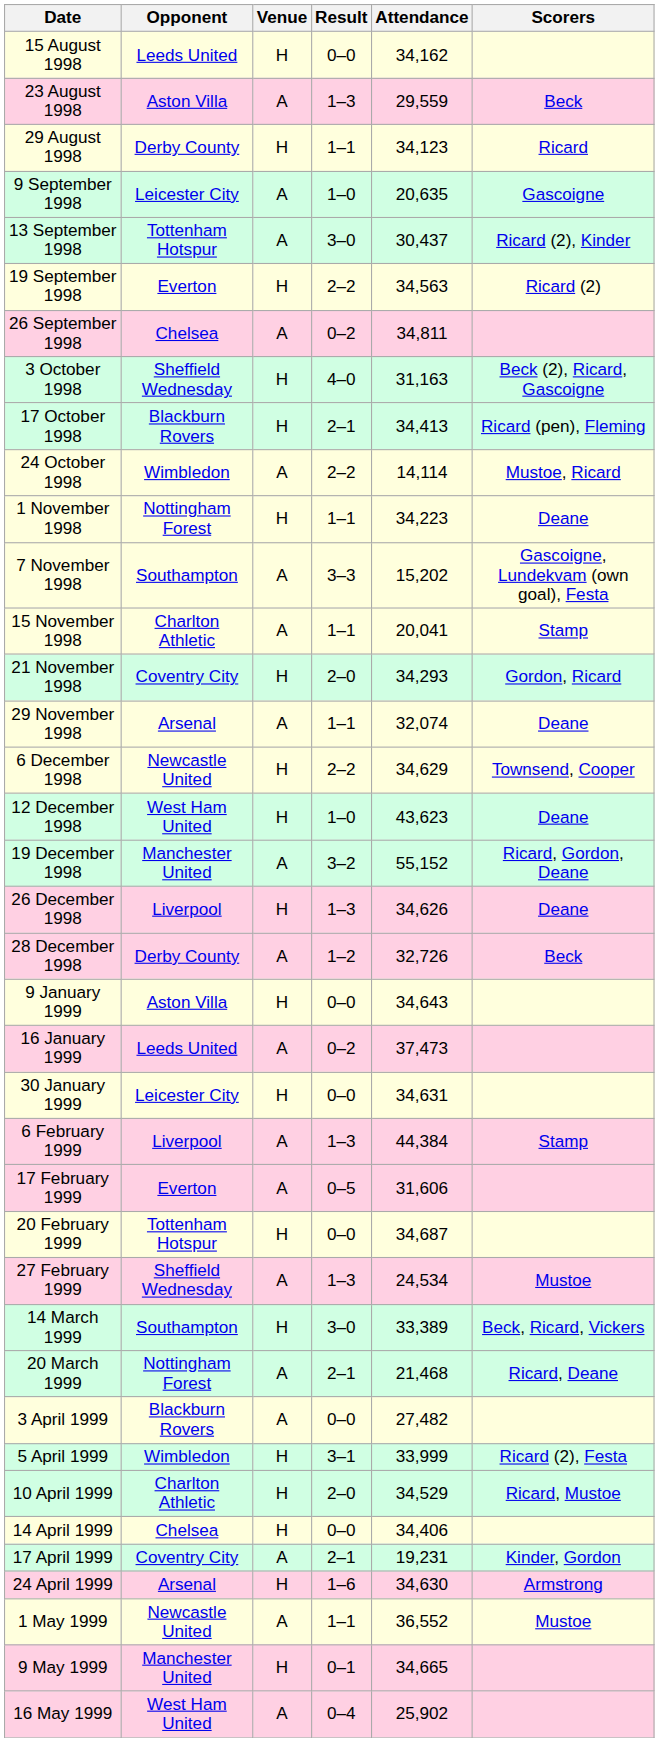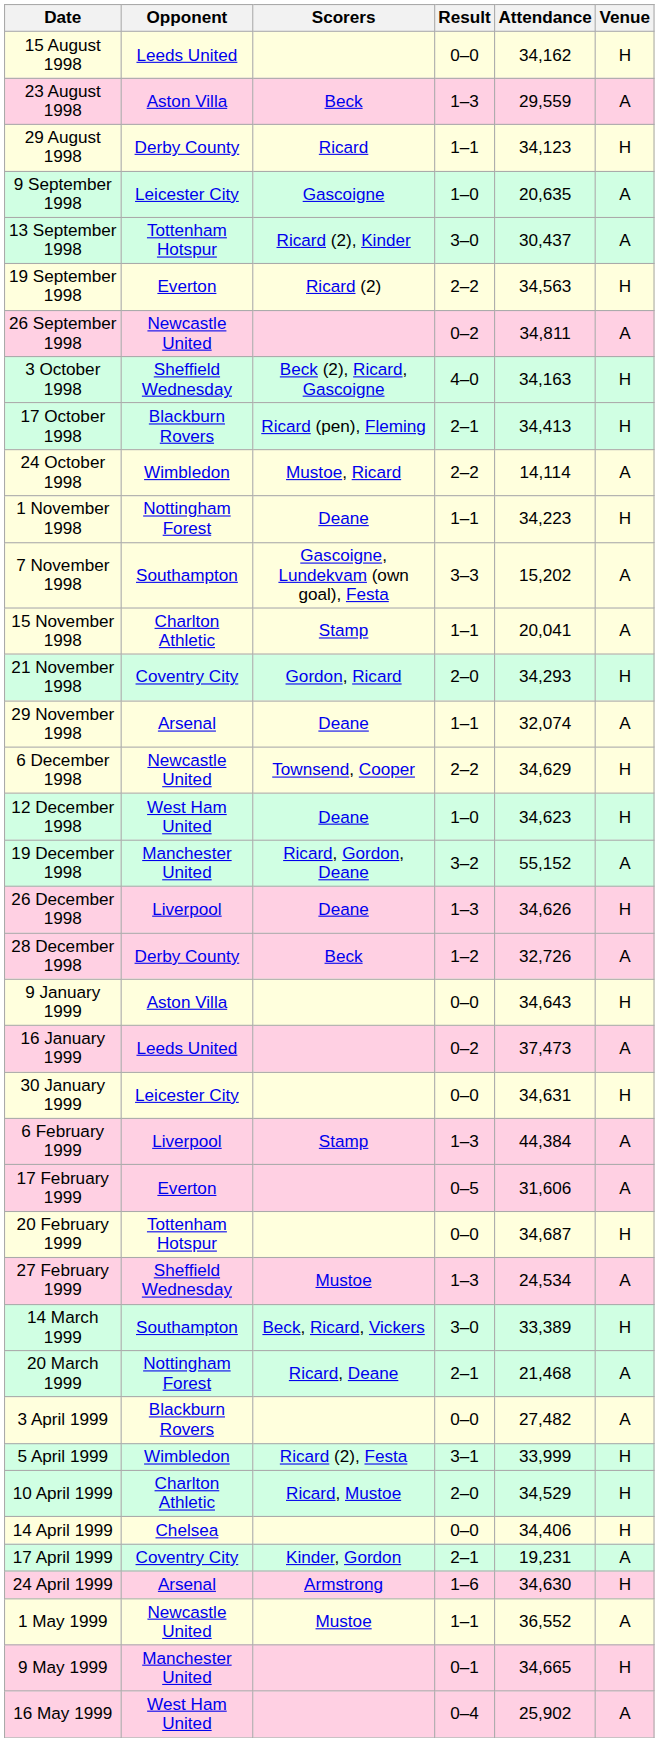 <table class="wikitable sortable" style="font-size:100%; text-align:center">
 <tr>
 <th>Date</th>
 <th>Opponent</th>
-<th>Venue</th>
+<th>Scorers</th>
 <th>Result</th>
 <th>Attendance</th>
-<th>Scorers</th>
+<th>Venue</th>
 </tr>
 <tr style="background-color: #ffffdd;">
 <td>15 August 1998</td>
 <td><a href='#'>Leeds United</a></td>
-<td>H</td>
+<td></td>
 <td>0–0</td>
 <td>34,162</td>
-<td></td>
+<td>H</td>
 </tr>
 <tr style="background-color: #ffd0e3;">
 <td>23 August 1998</td>
 <td><a href='#'>Aston Villa</a></td>
-<td>A</td>
+<td><a href='#'>Beck</a></td>
 <td>1–3</td>
 <td>29,559</td>
-<td><a href='#'>Beck</a></td>
+<td>A</td>
 </tr>
 <tr style="background-color: #ffffdd;">
 <td>29 August 1998</td>
 <td><a href='#'>Derby County</a></td>
-<td>H</td>
+<td><a href='#'>Ricard</a></td>
 <td>1–1</td>
 <td>34,123</td>
-<td><a href='#'>Ricard</a></td>
+<td>H</td>
 </tr>
 <tr style="background-color: #d0ffe3;">
 <td>9 September 1998</td>
 <td><a href='#'>Leicester City</a></td>
-<td>A</td>
+<td><a href='#'>Gascoigne</a></td>
 <td>1–0</td>
 <td>20,635</td>
-<td><a href='#'>Gascoigne</a></td>
+<td>A</td>
 </tr>
 <tr style="background-color: #d0ffe3;">
 <td>13 September 1998</td>
 <td><a href='#'>Tottenham Hotspur</a></td>
-<td>A</td>
+<td><a href='#'>Ricard</a> (2), <a href='#'>Kinder</a></td>
 <td>3–0</td>
 <td>30,437</td>
-<td><a href='#'>Ricard</a> (2), <a href='#'>Kinder</a></td>
+<td>A</td>
 </tr>
 <tr style="background-color: #ffffdd;">
 <td>19 September 1998</td>
 <td><a href='#'>Everton</a></td>
-<td>H</td>
+<td><a href='#'>Ricard</a> (2)</td>
 <td>2–2</td>
 <td>34,563</td>
-<td><a href='#'>Ricard</a> (2)</td>
+<td>H</td>
 </tr>
 <tr style="background-color: #ffd0e3;">
 <td>26 September 1998</td>
-<td><a href='#'>Chelsea</a></td>
-<td>A</td>
+<td><a href='#'>Newcastle United</a></td>
+<td></td>
 <td>0–2</td>
 <td>34,811</td>
-<td></td>
+<td>A</td>
 </tr>
 <tr style="background-color: #d0ffe3;">
 <td>3 October 1998</td>
 <td><a href='#'>Sheffield Wednesday</a></td>
+<td><a href='#'>Beck</a> (2), <a href='#'>Ricard</a>, <a href='#'>Gascoigne</a></td>
+<td>4–0</td>
+<td>34,163</td>
 <td>H</td>
-<td>4–0</td>
-<td>31,163</td>
-<td><a href='#'>Beck</a> (2), <a href='#'>Ricard</a>, <a href='#'>Gascoigne</a></td>
 </tr>
 <tr style="background-color: #d0ffe3;">
 <td>17 October 1998</td>
 <td><a href='#'>Blackburn Rovers</a></td>
-<td>H</td>
+<td><a href='#'>Ricard</a> (pen), <a href='#'>Fleming</a></td>
 <td>2–1</td>
 <td>34,413</td>
-<td><a href='#'>Ricard</a> (pen), <a href='#'>Fleming</a></td>
+<td>H</td>
 </tr>
 <tr style="background-color: #ffffdd;">
 <td>24 October 1998</td>
 <td><a href='#'>Wimbledon</a></td>
-<td>A</td>
+<td><a href='#'>Mustoe</a>, <a href='#'>Ricard</a></td>
 <td>2–2</td>
 <td>14,114</td>
-<td><a href='#'>Mustoe</a>, <a href='#'>Ricard</a></td>
+<td>A</td>
 </tr>
 <tr style="background-color: #ffffdd;">
 <td>1 November 1998</td>
 <td><a href='#'>Nottingham Forest</a></td>
-<td>H</td>
+<td><a href='#'>Deane</a></td>
 <td>1–1</td>
 <td>34,223</td>
-<td><a href='#'>Deane</a></td>
+<td>H</td>
 </tr>
 <tr style="background-color: #ffffdd;">
 <td>7 November 1998</td>
 <td><a href='#'>Southampton</a></td>
-<td>A</td>
+<td><a href='#'>Gascoigne</a>, <a href='#'>Lundekvam</a> (own goal), <a href='#'>Festa</a></td>
 <td>3–3</td>
 <td>15,202</td>
-<td><a href='#'>Gascoigne</a>, <a href='#'>Lundekvam</a> (own goal), <a href='#'>Festa</a></td>
+<td>A</td>
 </tr>
 <tr style="background-color: #ffffdd;">
 <td>15 November 1998</td>
 <td><a href='#'>Charlton Athletic</a></td>
-<td>A</td>
+<td><a href='#'>Stamp</a></td>
 <td>1–1</td>
 <td>20,041</td>
-<td><a href='#'>Stamp</a></td>
+<td>A</td>
 </tr>
 <tr style="background-color: #d0ffe3;">
 <td>21 November 1998</td>
 <td><a href='#'>Coventry City</a></td>
-<td>H</td>
+<td><a href='#'>Gordon</a>, <a href='#'>Ricard</a></td>
 <td>2–0</td>
 <td>34,293</td>
-<td><a href='#'>Gordon</a>, <a href='#'>Ricard</a></td>
+<td>H</td>
 </tr>
 <tr style="background-color: #ffffdd;">
 <td>29 November 1998</td>
 <td><a href='#'>Arsenal</a></td>
-<td>A</td>
+<td><a href='#'>Deane</a></td>
 <td>1–1</td>
 <td>32,074</td>
-<td><a href='#'>Deane</a></td>
+<td>A</td>
 </tr>
 <tr style="background-color: #ffffdd;">
 <td>6 December 1998</td>
 <td><a href='#'>Newcastle United</a></td>
-<td>H</td>
+<td><a href='#'>Townsend</a>, <a href='#'>Cooper</a></td>
 <td>2–2</td>
 <td>34,629</td>
-<td><a href='#'>Townsend</a>, <a href='#'>Cooper</a></td>
+<td>H</td>
 </tr>
 <tr style="background-color: #d0ffe3;">
 <td>12 December 1998</td>
 <td><a href='#'>West Ham United</a></td>
+<td><a href='#'>Deane</a></td>
+<td>1–0</td>
+<td>34,623</td>
 <td>H</td>
-<td>1–0</td>
-<td>43,623</td>
-<td><a href='#'>Deane</a></td>
 </tr>
 <tr style="background-color: #d0ffe3;">
 <td>19 December 1998</td>
 <td><a href='#'>Manchester United</a></td>
-<td>A</td>
+<td><a href='#'>Ricard</a>, <a href='#'>Gordon</a>, <a href='#'>Deane</a></td>
 <td>3–2</td>
 <td>55,152</td>
-<td><a href='#'>Ricard</a>, <a href='#'>Gordon</a>, <a href='#'>Deane</a></td>
+<td>A</td>
 </tr>
 <tr style="background-color: #ffd0e3;">
 <td>26 December 1998</td>
 <td><a href='#'>Liverpool</a></td>
-<td>H</td>
+<td><a href='#'>Deane</a></td>
 <td>1–3</td>
 <td>34,626</td>
-<td><a href='#'>Deane</a></td>
+<td>H</td>
 </tr>
 <tr style="background-color: #ffd0e3;">
 <td>28 December 1998</td>
 <td><a href='#'>Derby County</a></td>
-<td>A</td>
+<td><a href='#'>Beck</a></td>
 <td>1–2</td>
 <td>32,726</td>
-<td><a href='#'>Beck</a></td>
+<td>A</td>
 </tr>
 <tr style="background-color: #ffffdd;">
 <td>9 January 1999</td>
 <td><a href='#'>Aston Villa</a></td>
-<td>H</td>
+<td></td>
 <td>0–0</td>
 <td>34,643</td>
-<td></td>
+<td>H</td>
 </tr>
 <tr style="background-color: #ffd0e3;">
 <td>16 January 1999</td>
 <td><a href='#'>Leeds United</a></td>
-<td>A</td>
+<td></td>
 <td>0–2</td>
 <td>37,473</td>
-<td></td>
+<td>A</td>
 </tr>
 <tr style="background-color: #ffffdd;">
 <td>30 January 1999</td>
 <td><a href='#'>Leicester City</a></td>
-<td>H</td>
+<td></td>
 <td>0–0</td>
 <td>34,631</td>
-<td></td>
+<td>H</td>
 </tr>
 <tr style="background-color: #ffd0e3;">
 <td>6 February 1999</td>
 <td><a href='#'>Liverpool</a></td>
-<td>A</td>
+<td><a href='#'>Stamp</a></td>
 <td>1–3</td>
 <td>44,384</td>
-<td><a href='#'>Stamp</a></td>
+<td>A</td>
 </tr>
 <tr style="background-color: #ffd0e3;">
 <td>17 February 1999</td>
 <td><a href='#'>Everton</a></td>
-<td>A</td>
+<td></td>
 <td>0–5</td>
 <td>31,606</td>
-<td></td>
+<td>A</td>
 </tr>
 <tr style="background-color: #ffffdd;">
 <td>20 February 1999</td>
 <td><a href='#'>Tottenham Hotspur</a></td>
-<td>H</td>
+<td></td>
 <td>0–0</td>
 <td>34,687</td>
-<td></td>
+<td>H</td>
 </tr>
 <tr style="background-color: #ffd0e3;">
 <td>27 February 1999</td>
 <td><a href='#'>Sheffield Wednesday</a></td>
-<td>A</td>
+<td><a href='#'>Mustoe</a></td>
 <td>1–3</td>
 <td>24,534</td>
-<td><a href='#'>Mustoe</a></td>
+<td>A</td>
 </tr>
 <tr style="background-color: #d0ffe3;">
 <td>14 March 1999</td>
 <td><a href='#'>Southampton</a></td>
-<td>H</td>
+<td><a href='#'>Beck</a>, <a href='#'>Ricard</a>, <a href='#'>Vickers</a></td>
 <td>3–0</td>
 <td>33,389</td>
-<td><a href='#'>Beck</a>, <a href='#'>Ricard</a>, <a href='#'>Vickers</a></td>
+<td>H</td>
 </tr>
 <tr style="background-color: #d0ffe3;">
 <td>20 March 1999</td>
 <td><a href='#'>Nottingham Forest</a></td>
-<td>A</td>
+<td><a href='#'>Ricard</a>, <a href='#'>Deane</a></td>
 <td>2–1</td>
 <td>21,468</td>
-<td><a href='#'>Ricard</a>, <a href='#'>Deane</a></td>
+<td>A</td>
 </tr>
 <tr style="background-color: #ffffdd;">
 <td>3 April 1999</td>
 <td><a href='#'>Blackburn Rovers</a></td>
-<td>A</td>
+<td></td>
 <td>0–0</td>
 <td>27,482</td>
-<td></td>
+<td>A</td>
 </tr>
 <tr style="background-color: #d0ffe3;">
 <td>5 April 1999</td>
 <td><a href='#'>Wimbledon</a></td>
-<td>H</td>
+<td><a href='#'>Ricard</a> (2), <a href='#'>Festa</a></td>
 <td>3–1</td>
 <td>33,999</td>
-<td><a href='#'>Ricard</a> (2), <a href='#'>Festa</a></td>
+<td>H</td>
 </tr>
 <tr style="background-color: #d0ffe3;">
 <td>10 April 1999</td>
 <td><a href='#'>Charlton Athletic</a></td>
-<td>H</td>
+<td><a href='#'>Ricard</a>, <a href='#'>Mustoe</a></td>
 <td>2–0</td>
 <td>34,529</td>
-<td><a href='#'>Ricard</a>, <a href='#'>Mustoe</a></td>
+<td>H</td>
 </tr>
 <tr style="background-color: #ffffdd;">
 <td>14 April 1999</td>
 <td><a href='#'>Chelsea</a></td>
-<td>H</td>
+<td></td>
 <td>0–0</td>
 <td>34,406</td>
-<td></td>
+<td>H</td>
 </tr>
 <tr style="background-color: #d0ffe3;">
 <td>17 April 1999</td>
 <td><a href='#'>Coventry City</a></td>
-<td>A</td>
+<td><a href='#'>Kinder</a>, <a href='#'>Gordon</a></td>
 <td>2–1</td>
 <td>19,231</td>
-<td><a href='#'>Kinder</a>, <a href='#'>Gordon</a></td>
+<td>A</td>
 </tr>
 <tr style="background-color: #ffd0e3;">
 <td>24 April 1999</td>
 <td><a href='#'>Arsenal</a></td>
-<td>H</td>
+<td><a href='#'>Armstrong</a></td>
 <td>1–6</td>
 <td>34,630</td>
-<td><a href='#'>Armstrong</a></td>
+<td>H</td>
 </tr>
 <tr style="background-color: #ffffdd;">
 <td>1 May 1999</td>
 <td><a href='#'>Newcastle United</a></td>
-<td>A</td>
+<td><a href='#'>Mustoe</a></td>
 <td>1–1</td>
 <td>36,552</td>
-<td><a href='#'>Mustoe</a></td>
+<td>A</td>
 </tr>
 <tr style="background-color: #ffd0e3;">
 <td>9 May 1999</td>
 <td><a href='#'>Manchester United</a></td>
-<td>H</td>
+<td></td>
 <td>0–1</td>
 <td>34,665</td>
-<td></td>
+<td>H</td>
 </tr>
 <tr style="background-color: #ffd0e3;">
 <td>16 May 1999</td>
 <td><a href='#'>West Ham United</a></td>
-<td>A</td>
+<td></td>
 <td>0–4</td>
 <td>25,902</td>
-<td></td>
+<td>A</td>
 </tr>
 </table>
